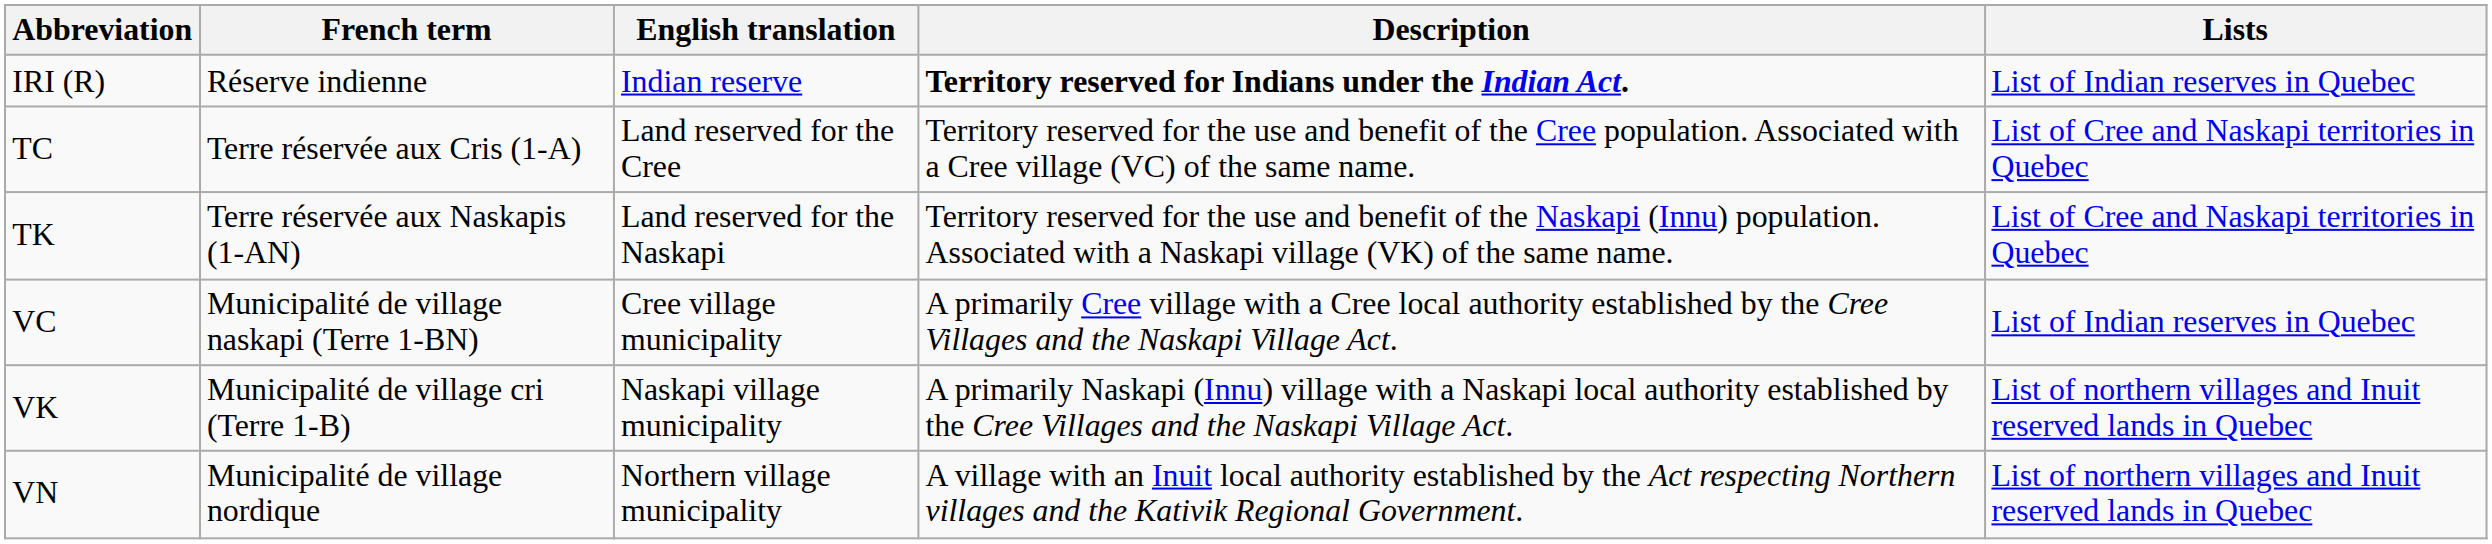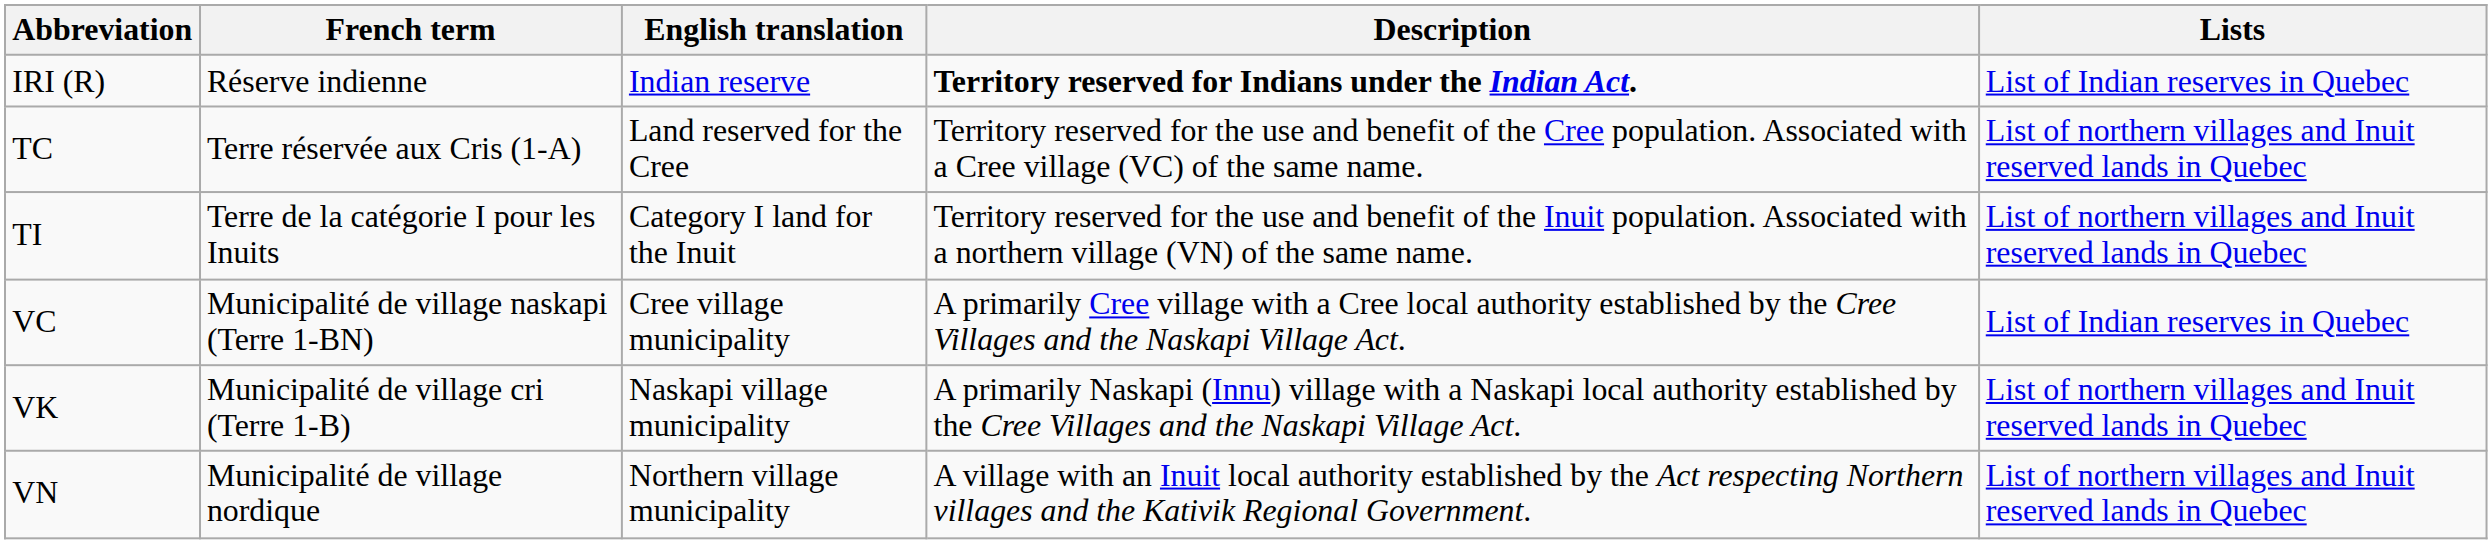 <table class="wikitable">
 <tr>
 <th>Abbreviation</th>
 <th>French term</th>
 <th>English translation</th>
 <th>Description</th>
 <th>Lists</th>
 </tr>
 <tr>
 <td>IRI (R)</td>
 <td>Réserve indienne</td>
 <td><a href='#'>Indian reserve</a></td>
 <td><strong>Territory reserved for Indians under the <em><a href='#'>Indian Act</a></em>.<br></strong></td>
 <td><a href='#'>List of Indian reserves in Quebec</a></td>
 </tr>
 <tr>
 <td>TC</td>
 <td>Terre réservée aux Cris (1-A)</td>
 <td>Land reserved for the Cree</td>
 <td>Territory reserved for the use and benefit of the <a href='#'>Cree</a> population. Associated with a Cree village (VC) of the same name.</td>
-<td><a href='#'>List of Cree and Naskapi territories in Quebec</a></td>
+<td><a href='#'>List of northern villages and Inuit reserved lands in Quebec</a></td>
 </tr>
 <tr>
-<td>TK</td>
-<td>Terre réservée aux Naskapis (1-AN)</td>
-<td>Land reserved for the Naskapi</td>
-<td>Territory reserved for the use and benefit of the <a href='#'>Naskapi</a> (<a href='#'>Innu</a>) population. Associated with a Naskapi village (VK) of the same name.</td>
-<td><a href='#'>List of Cree and Naskapi territories in Quebec</a></td>
+<td>TI</td>
+<td>Terre de la catégorie I pour les Inuits</td>
+<td>Category I land for the Inuit</td>
+<td>Territory reserved for the use and benefit of the <a href='#'>Inuit</a> population. Associated with a northern village (VN) of the same name.</td>
+<td><a href='#'>List of northern villages and Inuit reserved lands in Quebec</a></td>
 </tr>
 <tr>
 <td>VC</td>
 <td>Municipalité de village naskapi (Terre 1-BN)</td>
 <td>Cree village municipality</td>
 <td>A primarily <a href='#'>Cree</a> village with a Cree local authority established by the <em>Cree Villages and the Naskapi Village Act</em>.</td>
 <td><a href='#'>List of Indian reserves in Quebec</a></td>
 </tr>
 <tr>
 <td>VK</td>
 <td>Municipalité de village cri (Terre 1-B)</td>
 <td>Naskapi village municipality</td>
 <td>A primarily Naskapi (<a href='#'>Innu</a>) village with a Naskapi local authority established by the <em>Cree Villages and the Naskapi Village Act</em>.</td>
 <td><a href='#'>List of northern villages and Inuit reserved lands in Quebec</a></td>
 </tr>
 <tr>
 <td>VN</td>
 <td>Municipalité de village nordique</td>
 <td>Northern village municipality</td>
 <td>A village with an <a href='#'>Inuit</a> local authority established by the <em>Act respecting Northern villages and the Kativik Regional Government</em>.</td>
 <td><a href='#'>List of northern villages and Inuit reserved lands in Quebec</a></td>
 </tr>
 </table>
